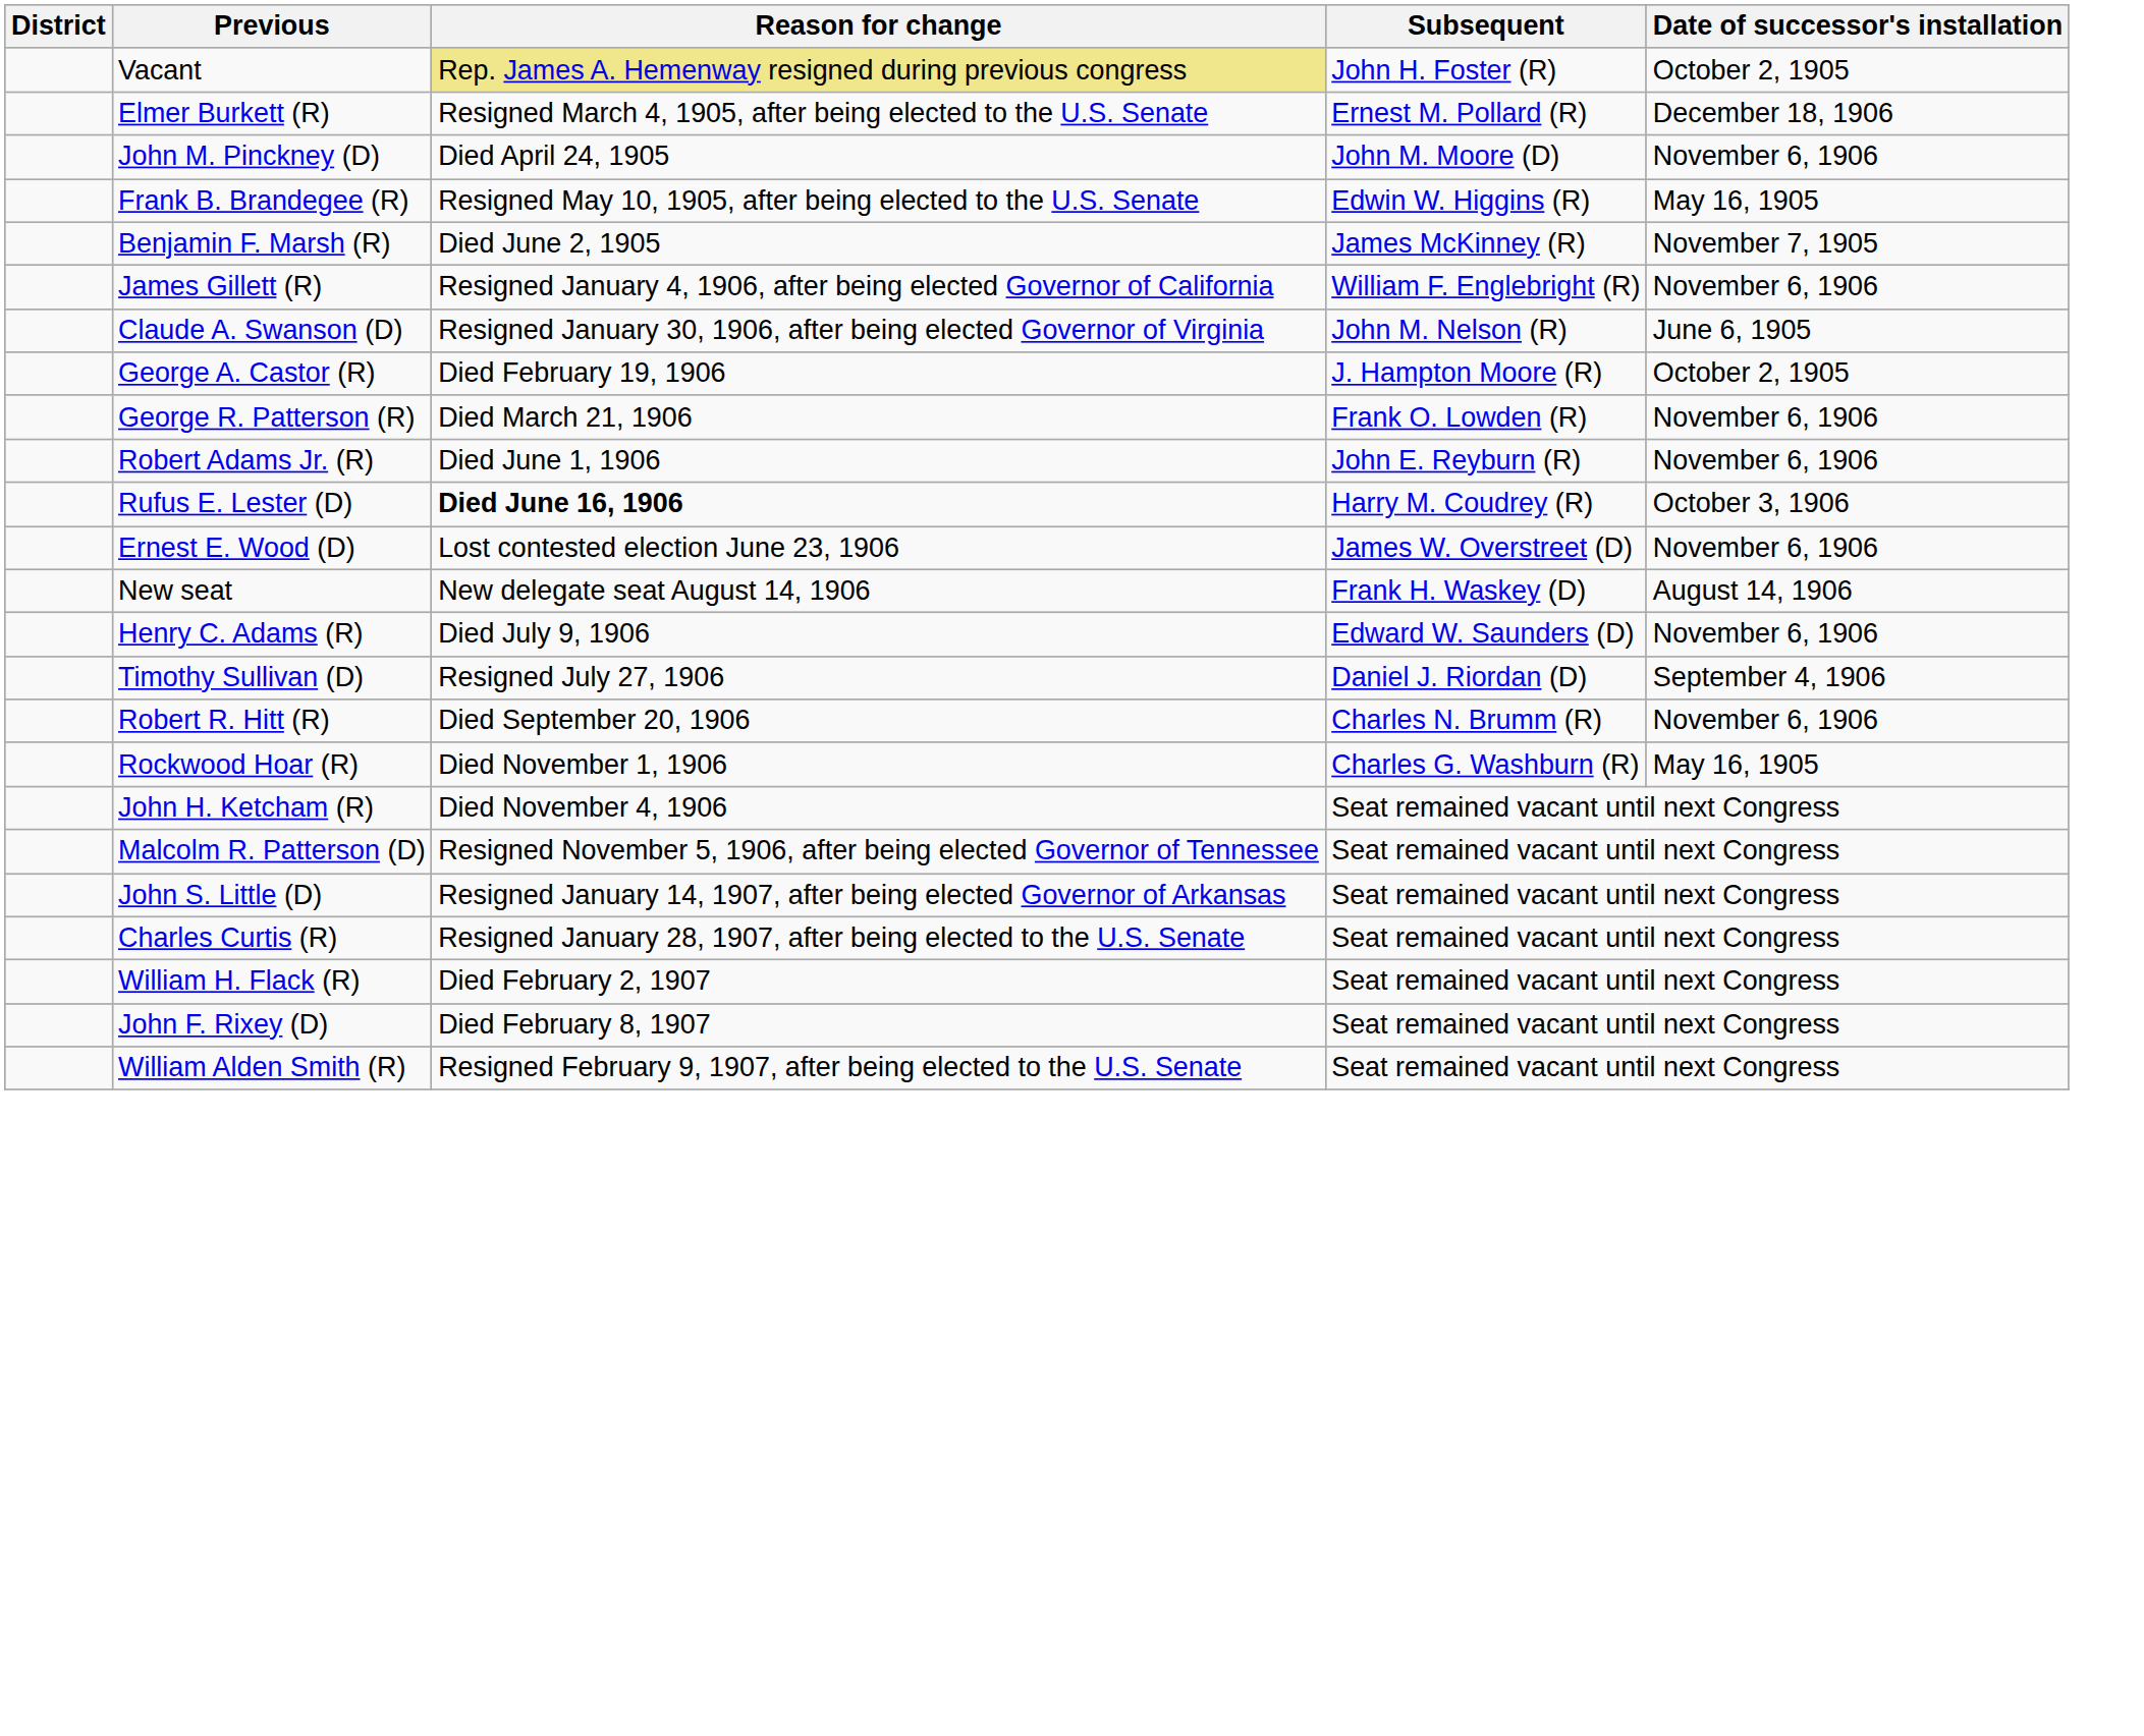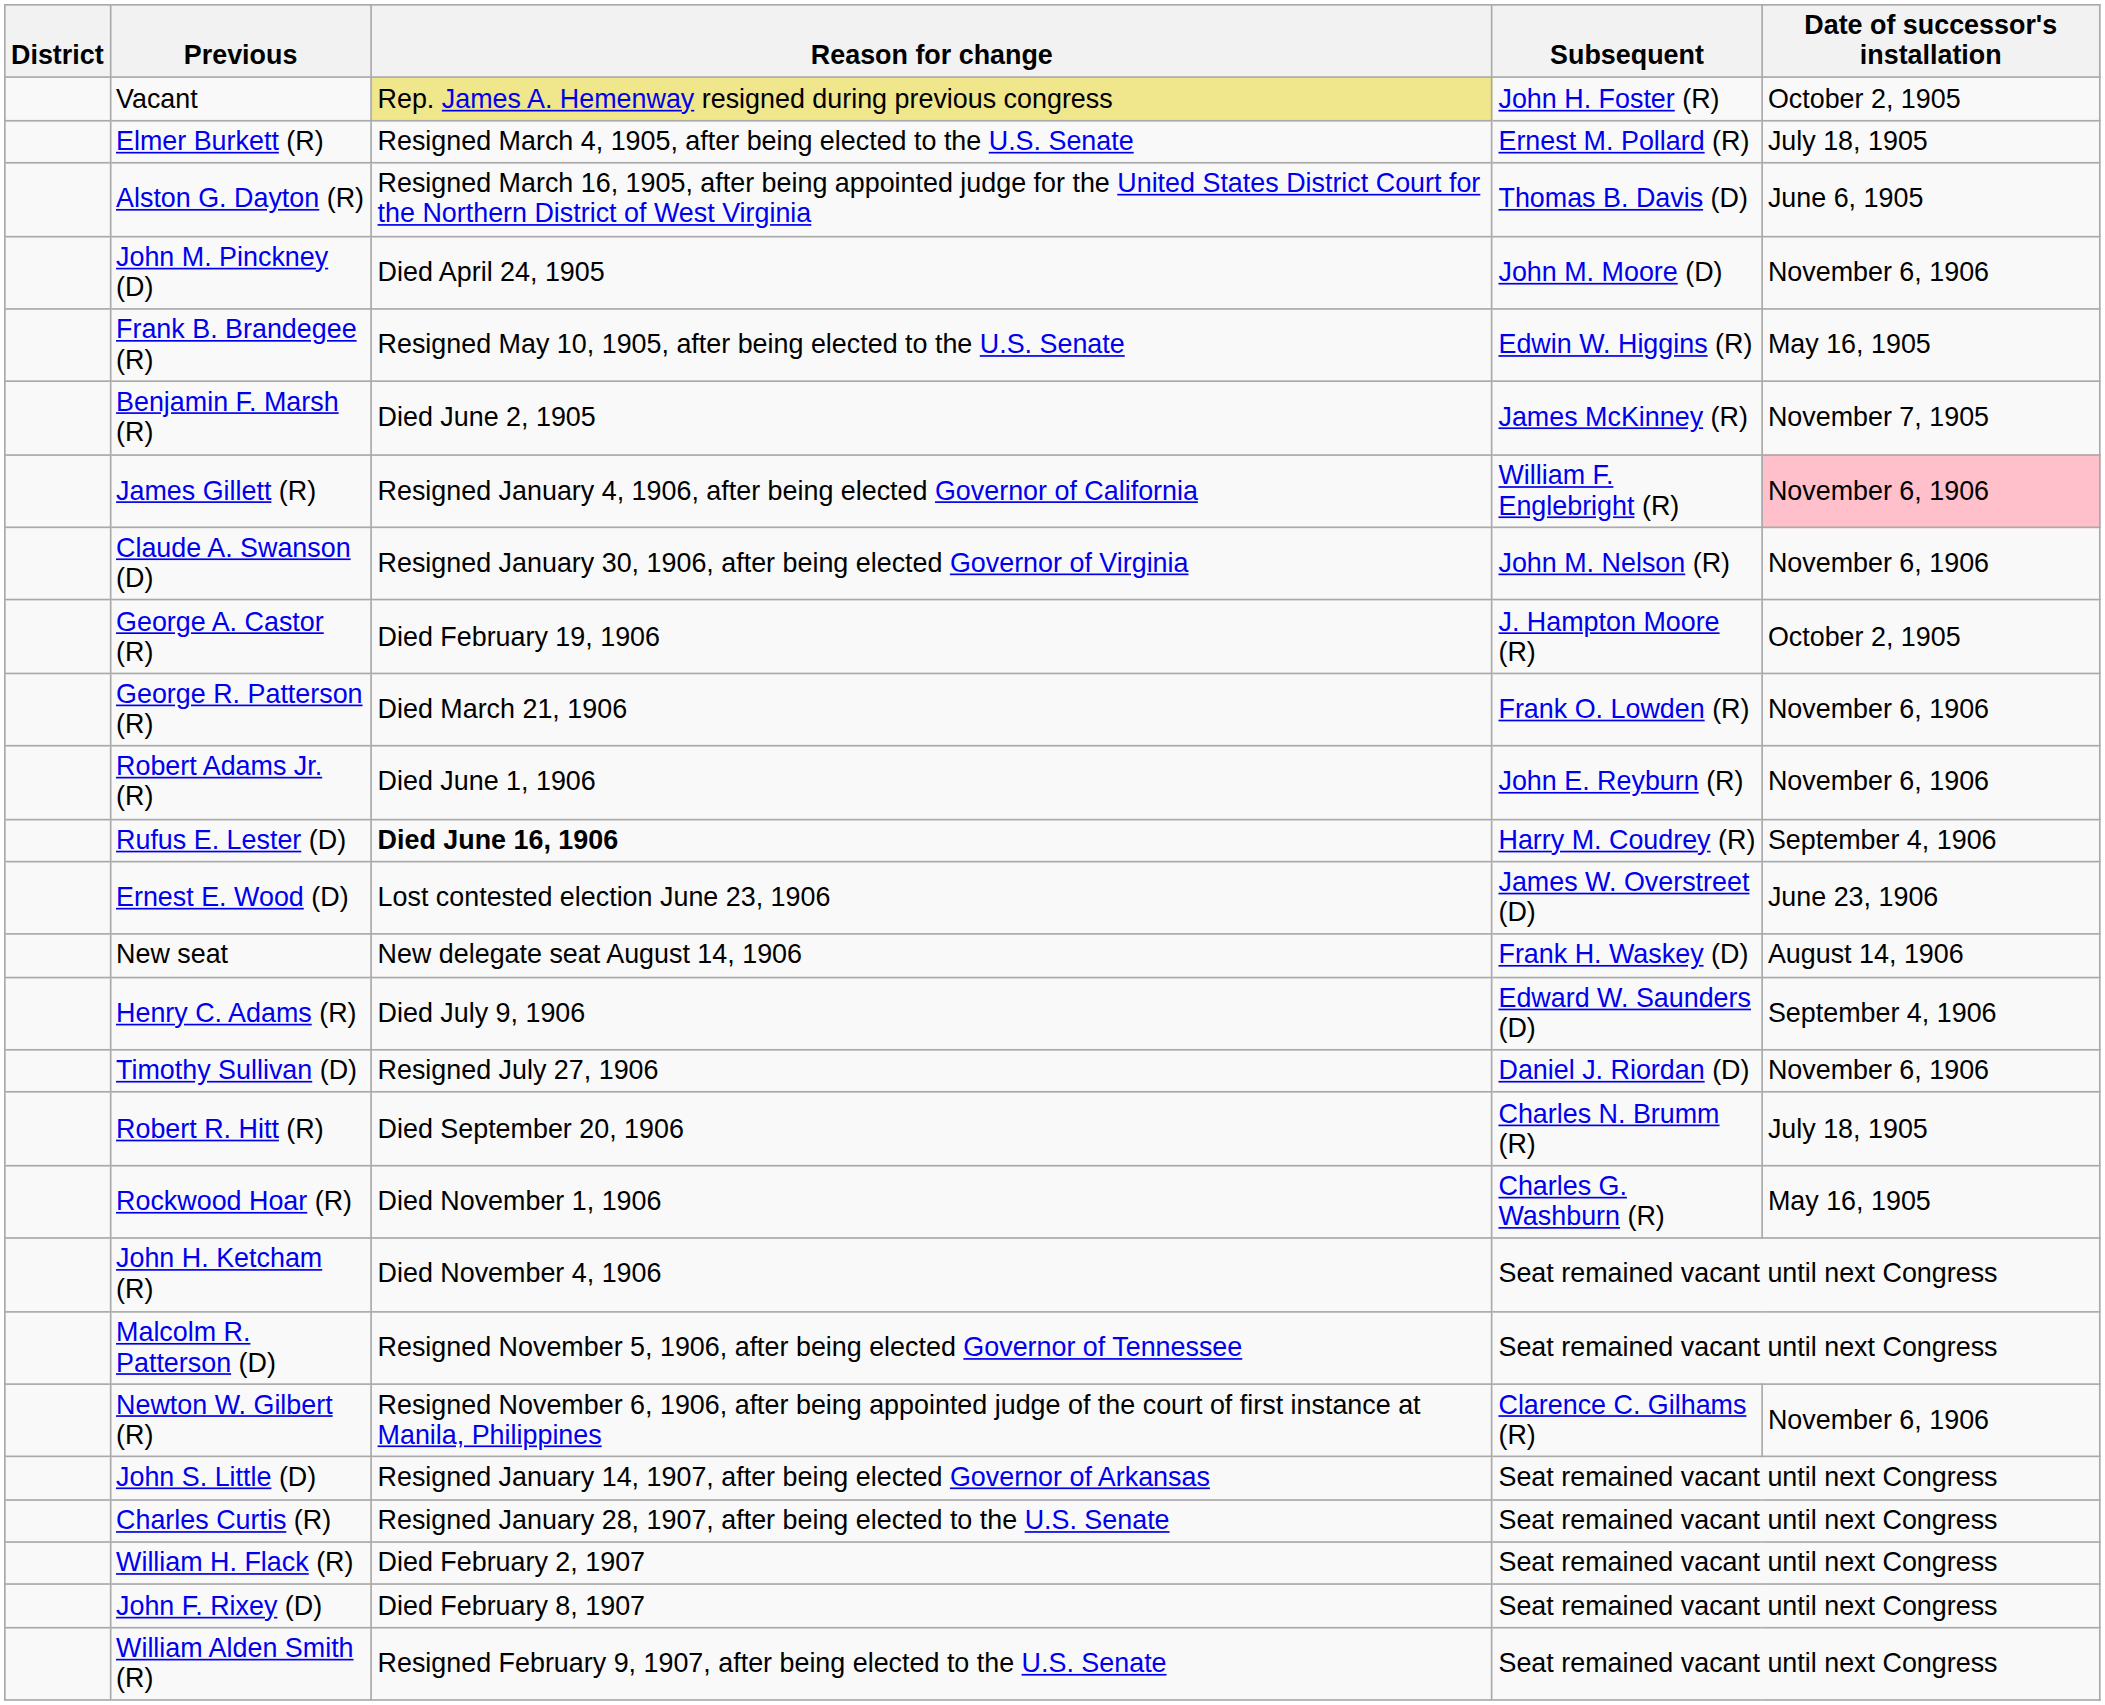 <table class="wikitable sortable">
 <tr valign=bottom>
 <th>District</th>
 <th>Previous</th>
 <th>Reason for change</th>
 <th>Subsequent</th>
 <th>Date of successor's installation</th>
 </tr>
 <tr>
 <td></td>
 <td>Vacant</td>
 <td style="background: khaki;">Rep. <a href='#'>James A. Hemenway</a> resigned during previous congress</td>
 <td><a href='#'>John H. Foster</a> (R)</td>
 <td>October 2, 1905</td>
 </tr>
 <tr>
 <td></td>
 <td><a href='#'>Elmer Burkett</a> (R)</td>
 <td>Resigned March 4, 1905, after being elected to the <a href='#'>U.S. Senate</a></td>
 <td><a href='#'>Ernest M. Pollard</a> (R)</td>
-<td>December 18, 1906</td>
+<td>July 18, 1905</td>
+</tr>
+<tr>
+<td></td>
+<td><a href='#'>Alston G. Dayton</a> (R)</td>
+<td>Resigned March 16, 1905, after being appointed judge for the <a href='#'>United States District Court for the Northern District of West Virginia</a></td>
+<td><a href='#'>Thomas B. Davis</a> (D)</td>
+<td>June 6, 1905</td>
 </tr>
 <tr>
 <td></td>
 <td><a href='#'>John M. Pinckney</a> (D)</td>
 <td>Died April 24, 1905</td>
 <td><a href='#'>John M. Moore</a> (D)</td>
 <td>November 6, 1906</td>
 </tr>
 <tr>
 <td></td>
 <td><a href='#'>Frank B. Brandegee</a> (R)</td>
 <td>Resigned May 10, 1905, after being elected to the <a href='#'>U.S. Senate</a></td>
 <td><a href='#'>Edwin W. Higgins</a> (R)</td>
 <td>May 16, 1905</td>
 </tr>
 <tr>
 <td></td>
 <td><a href='#'>Benjamin F. Marsh</a> (R)</td>
 <td>Died June 2, 1905</td>
 <td><a href='#'>James McKinney</a> (R)</td>
 <td>November 7, 1905</td>
 </tr>
 <tr>
 <td></td>
 <td><a href='#'>James Gillett</a> (R)</td>
 <td>Resigned January 4, 1906, after being elected <a href='#'>Governor of California</a></td>
 <td><a href='#'>William F. Englebright</a> (R)</td>
-<td>November 6, 1906</td>
+<td style="background: pink;">November 6, 1906</td>
 </tr>
 <tr>
 <td></td>
 <td><a href='#'>Claude A. Swanson</a> (D)</td>
 <td>Resigned January 30, 1906, after being elected <a href='#'>Governor of Virginia</a></td>
 <td><a href='#'>John M. Nelson</a> (R)</td>
-<td>June 6, 1905</td>
+<td>November 6, 1906</td>
 </tr>
 <tr>
 <td></td>
 <td><a href='#'>George A. Castor</a> (R)</td>
 <td>Died February 19, 1906</td>
 <td><a href='#'>J. Hampton Moore</a> (R)</td>
 <td>October 2, 1905</td>
 </tr>
 <tr>
 <td></td>
 <td><a href='#'>George R. Patterson</a> (R)</td>
 <td>Died March 21, 1906</td>
 <td><a href='#'>Frank O. Lowden</a> (R)</td>
 <td>November 6, 1906</td>
 </tr>
 <tr>
 <td></td>
 <td><a href='#'>Robert Adams Jr.</a> (R)</td>
 <td>Died June 1, 1906</td>
 <td><a href='#'>John E. Reyburn</a> (R)</td>
 <td>November 6, 1906</td>
 </tr>
 <tr>
 <td></td>
 <td><a href='#'>Rufus E. Lester</a> (D)</td>
 <td><strong>Died June 16, 1906</strong></td>
 <td><a href='#'>Harry M. Coudrey</a> (R)</td>
-<td>October 3, 1906</td>
+<td>September 4, 1906</td>
 </tr>
 <tr>
 <td></td>
 <td><a href='#'>Ernest E. Wood</a> (D)</td>
 <td>Lost contested election June 23, 1906</td>
 <td><a href='#'>James W. Overstreet</a> (D)</td>
-<td>November 6, 1906</td>
+<td>June 23, 1906</td>
 </tr>
 <tr>
 <td></td>
 <td>New seat</td>
 <td>New delegate seat August 14, 1906</td>
 <td><a href='#'>Frank H. Waskey</a> (D)</td>
 <td>August 14, 1906</td>
 </tr>
 <tr>
 <td></td>
 <td><a href='#'>Henry C. Adams</a> (R)</td>
 <td>Died July 9, 1906</td>
 <td><a href='#'>Edward W. Saunders</a> (D)</td>
-<td>November 6, 1906</td>
+<td>September 4, 1906</td>
 </tr>
 <tr>
 <td></td>
 <td><a href='#'>Timothy Sullivan</a> (D)</td>
 <td>Resigned July 27, 1906</td>
 <td><a href='#'>Daniel J. Riordan</a> (D)</td>
-<td>September 4, 1906</td>
+<td>November 6, 1906</td>
 </tr>
 <tr>
 <td></td>
 <td><a href='#'>Robert R. Hitt</a> (R)</td>
 <td>Died September 20, 1906</td>
 <td><a href='#'>Charles N. Brumm</a> (R)</td>
-<td>November 6, 1906</td>
+<td>July 18, 1905</td>
 </tr>
 <tr>
 <td></td>
 <td><a href='#'>Rockwood Hoar</a> (R)</td>
 <td>Died November 1, 1906</td>
 <td><a href='#'>Charles G. Washburn</a> (R)</td>
 <td>May 16, 1905</td>
 </tr>
 <tr>
 <td></td>
 <td><a href='#'>John H. Ketcham</a> (R)</td>
 <td>Died November 4, 1906</td>
 <td colspan=2>Seat remained vacant until next Congress</td>
 </tr>
 <tr>
 <td></td>
 <td><a href='#'>Malcolm R. Patterson</a> (D)</td>
 <td>Resigned November 5, 1906, after being elected <a href='#'>Governor of Tennessee</a></td>
 <td colspan=2>Seat remained vacant until next Congress</td>
+</tr>
+<tr>
+<td></td>
+<td><a href='#'>Newton W. Gilbert</a> (R)</td>
+<td>Resigned November 6, 1906, after being  appointed judge of the court of first instance at <a href='#'>Manila, Philippines</a></td>
+<td><a href='#'>Clarence C. Gilhams</a> (R)</td>
+<td>November 6, 1906</td>
 </tr>
 <tr>
 <td></td>
 <td><a href='#'>John S. Little</a> (D)</td>
 <td>Resigned January 14, 1907, after being elected <a href='#'>Governor of Arkansas</a></td>
 <td colspan=2>Seat remained vacant until next Congress</td>
 </tr>
 <tr>
 <td></td>
 <td><a href='#'>Charles Curtis</a> (R)</td>
 <td>Resigned January 28, 1907, after being elected to the <a href='#'>U.S. Senate</a></td>
 <td colspan=2>Seat remained vacant until next Congress</td>
 </tr>
 <tr>
 <td></td>
 <td><a href='#'>William H. Flack</a> (R)</td>
 <td>Died February 2, 1907</td>
 <td colspan=2>Seat remained vacant until next Congress</td>
 </tr>
 <tr>
 <td></td>
 <td><a href='#'>John F. Rixey</a> (D)</td>
 <td>Died February 8, 1907</td>
 <td colspan=2>Seat remained vacant until next Congress</td>
 </tr>
 <tr>
 <td></td>
 <td><a href='#'>William Alden Smith</a> (R)</td>
 <td>Resigned February 9, 1907, after being elected to the <a href='#'>U.S. Senate</a></td>
 <td colspan=2>Seat remained vacant until next Congress</td>
 </tr>
 </table>
